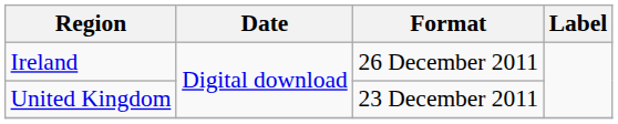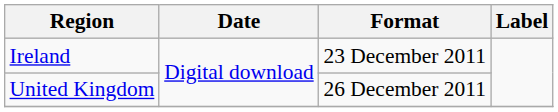 <table class="wikitable">
 <tr>
 <th scope="col">Region</th>
 <th scope="col">Date</th>
 <th scope="col">Format</th>
 <th scope="col">Label</th>
 </tr>
 <tr>
 <td><a href='#'>Ireland</a></td>
 <td rowspan=2><a href='#'>Digital download</a></td>
-<td>26 December 2011</td>
+<td>23 December 2011</td>
 <td rowspan="2"></td>
 </tr>
 <tr>
 <td><a href='#'>United Kingdom</a></td>
-<td>23 December 2011</td>
+<td>26 December 2011</td>
 </tr>
 <tr>
 </tr>
 </table>
